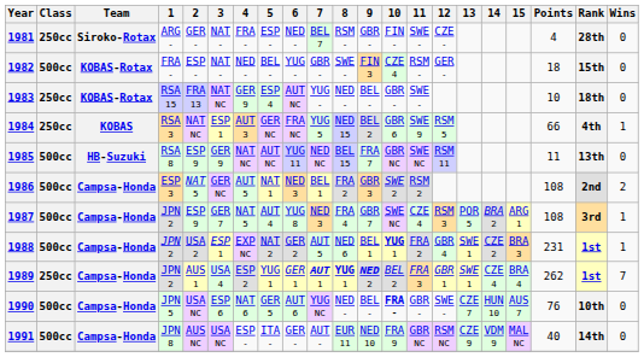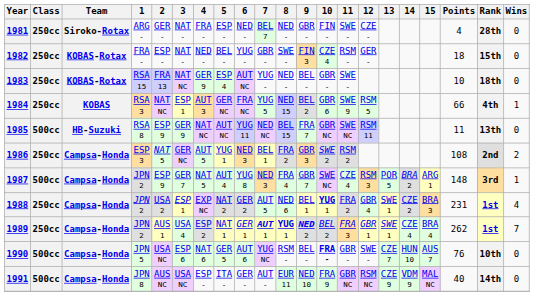 <table class="wikitable" style="text-align:center; font-size:95%">
 <tr>
 <th>Year</th>
 <th>Class</th>
 <th>Team</th>
 <th>1</th>
 <th>2</th>
 <th>3</th>
 <th>4</th>
 <th>5</th>
 <th>6</th>
 <th>7</th>
 <th>8</th>
 <th>9</th>
 <th>10</th>
 <th>11</th>
 <th>12</th>
 <th>13</th>
 <th>14</th>
 <th>15</th>
 <th>Points</th>
 <th>Rank</th>
 <th>Wins</th>
 </tr>
 <tr>
 <th><a href='#'>1981</a></th>
 <th>250cc</th>
 <th>Siroko-<a href='#'>Rotax</a></th>
 <td><a href='#'>ARG</a><br><small>-</small></td>
 <td><a href='#'>GER</a><br><small>-</small></td>
 <td><a href='#'>NAT</a><br><small>-</small></td>
 <td><a href='#'>FRA</a><br><small>-</small></td>
 <td><a href='#'>ESP</a><br><small>-</small></td>
 <td><a href='#'>NED</a><br><small>-</small></td>
 <td style="background:#DFFFDF;"><a href='#'>BEL</a><br><small>7</small></td>
-<td><a href='#'>RSM</a><br><small>-</small></td>
+<td><a href='#'>NED</a><br><small>-</small></td>
 <td><a href='#'>GBR</a><br><small>-</small></td>
 <td><a href='#'>FIN</a><br><small>-</small></td>
 <td><a href='#'>SWE</a><br><small>-</small></td>
 <td><a href='#'>CZE</a><br><small>-</small></td>
 <td></td>
 <td></td>
 <td></td>
 <td>4</td>
 <th>28th</th>
 <td>0</td>
 </tr>
 <tr>
 <th><a href='#'>1982</a></th>
-<th>500cc</th>
+<th>250cc</th>
 <th><a href='#'>KOBAS</a>-<a href='#'>Rotax</a></th>
 <td><a href='#'>FRA</a><br><small>-</small></td>
 <td><a href='#'>ESP</a><br><small>-</small></td>
 <td><a href='#'>NAT</a><br><small>-</small></td>
 <td><a href='#'>NED</a><br><small>-</small></td>
 <td><a href='#'>BEL</a><br><small>-</small></td>
 <td><a href='#'>YUG</a><br><small>-</small></td>
 <td><a href='#'>GBR</a><br><small>-</small></td>
 <td><a href='#'>SWE</a><br><small>-</small></td>
 <td style="background:#FFDF9F;"><a href='#'>FIN</a><br><small>3</small></td>
 <td style="background:#DFFFDF;"><a href='#'>CZE</a><br><small>4</small></td>
 <td><a href='#'>RSM</a><br><small>-</small></td>
 <td><a href='#'>GER</a><br><small>-</small></td>
 <td></td>
 <td></td>
 <td></td>
 <td>18</td>
 <th>15th</th>
 <td>0</td>
 </tr>
 <tr>
 <th><a href='#'>1983</a></th>
 <th>250cc</th>
 <th><a href='#'>KOBAS</a>-<a href='#'>Rotax</a></th>
 <td style="background:#CFCFFF;"><a href='#'>RSA</a><br><small>15</small></td>
 <td style="background:#CFCFFF;"><a href='#'>FRA</a><br><small>13</small></td>
 <td style="background:#EFCFFF;"><a href='#'>NAT</a><br><small>NC</small></td>
 <td style="background:#DFFFDF;"><a href='#'>GER</a><br><small>9</small></td>
 <td style="background:#DFFFDF;"><a href='#'>ESP</a><br><small>4</small></td>
 <td style="background:#EFCFFF;"><a href='#'>AUT</a><br><small>NC</small></td>
 <td><a href='#'>YUG</a><br><small>-</small></td>
 <td><a href='#'>NED</a><br><small>-</small></td>
 <td><a href='#'>BEL</a><br><small>-</small></td>
 <td><a href='#'>GBR</a><br><small>-</small></td>
 <td><a href='#'>SWE</a><br><small>-</small></td>
 <td></td>
 <td></td>
 <td></td>
 <td></td>
 <td>10</td>
 <th>18th</th>
 <td>0</td>
 </tr>
 <tr>
 <th><a href='#'>1984</a></th>
 <th>250cc</th>
 <th><a href='#'>KOBAS</a></th>
 <td style="background:#FFDF9F;"><a href='#'>RSA</a><br><small>3</small></td>
 <td style="background:#EFCFFF;"><a href='#'>NAT</a><br><small>NC</small></td>
 <td style="background:#FFFFBF;"><a href='#'>ESP</a><br><small>1</small></td>
 <td style="background:#FFDF9F;"><a href='#'>AUT</a><br><small>3</small></td>
 <td style="background:#EFCFFF;"><a href='#'>GER</a><br><small>NC</small></td>
 <td style="background:#EFCFFF;"><a href='#'>FRA</a><br><small>NC</small></td>
 <td style="background:#DFFFDF;"><a href='#'>YUG</a><br><small>5</small></td>
 <td style="background:#CFCFFF;"><a href='#'>NED</a><br><small>15</small></td>
 <td style="background:#DFDFDF;"><a href='#'>BEL</a><br><small>2</small></td>
 <td style="background:#DFFFDF;"><a href='#'>GBR</a><br><small>6</small></td>
 <td style="background:#DFFFDF;"><a href='#'>SWE</a><br><small>9</small></td>
 <td style="background:#DFFFDF;"><a href='#'>RSM</a><br><small>5</small></td>
 <td></td>
 <td></td>
 <td></td>
 <td>66</td>
 <th>4th</th>
 <td>1</td>
 </tr>
 <tr>
 <th><a href='#'>1985</a></th>
 <th>500cc</th>
 <th><a href='#'>HB</a>-<a href='#'>Suzuki</a></th>
 <td style="background:#DFFFDF;"><a href='#'>RSA</a><br><small>8</small></td>
 <td style="background:#DFFFDF;"><a href='#'>ESP</a><br><small>9</small></td>
 <td style="background:#DFFFDF;"><a href='#'>GER</a><br><small>9</small></td>
 <td style="background:#EFCFFF;"><a href='#'>NAT</a><br><small>NC</small></td>
 <td style="background:#EFCFFF;"><a href='#'>AUT</a><br><small>NC</small></td>
 <td style="background:#CFCFFF;"><a href='#'>YUG</a><br><small>11</small></td>
 <td style="background:#EFCFFF;"><a href='#'>NED</a><br><small>NC</small></td>
 <td style="background:#CFCFFF;"><a href='#'>BEL</a><br><small>15</small></td>
 <td style="background:#DFFFDF;"><a href='#'>FRA</a><br><small>7</small></td>
 <td style="background:#EFCFFF;"><a href='#'>GBR</a><br><small>NC</small></td>
 <td style="background:#EFCFFF;"><a href='#'>SWE</a><br><small>NC</small></td>
 <td style="background:#CFCFFF;"><a href='#'>RSM</a><br><small>11</small></td>
 <td></td>
 <td></td>
 <td></td>
 <td>11</td>
 <th>13th</th>
 <td>0</td>
 </tr>
 <tr>
 <th><a href='#'>1986</a></th>
-<th>500cc</th>
+<th>250cc</th>
 <th><a href='#'>Campsa</a>-<a href='#'>Honda</a></th>
 <td style="background:#FFDF9F;"><a href='#'>ESP</a><br><small>3</small></td>
 <td style="background:#DFFFDF;"><em><a href='#'>NAT</a></em><br><small>5</small></td>
 <td style="background:#EFCFFF;"><a href='#'>GER</a><br><small>NC</small></td>
 <td style="background:#DFFFDF;"><a href='#'>AUT</a><br><small>5</small></td>
-<td style="background:#FFFFBF;"><a href='#'>NAT</a><br><small>1</small></td>
+<td style="background:#FFFFBF;"><a href='#'>YUG</a><br><small>1</small></td>
 <td style="background:#FFDF9F;"><a href='#'>NED</a><br><small>3</small></td>
 <td style="background:#FFFFBF;"><a href='#'>BEL</a><br><small>1</small></td>
 <td style="background:#DFDFDF;"><a href='#'>FRA</a><br><small>2</small></td>
 <td style="background:#FFDF9F;"><a href='#'>GBR</a><br><small>3</small></td>
 <td style="background:#DFDFDF;"><em><a href='#'>SWE</a></em><br><small>2</small></td>
 <td style="background:#DFDFDF;"><a href='#'>RSM</a><br><small>2</small></td>
 <td></td>
 <td></td>
 <td></td>
 <td></td>
 <td>108</td>
 <td style="background:#DFDFDF;"><strong>2nd</strong></td>
 <td>2</td>
 </tr>
 <tr>
 <th><a href='#'>1987</a></th>
 <th>500cc</th>
 <th><a href='#'>Campsa</a>-<a href='#'>Honda</a></th>
 <td style="background:#DFDFDF;"><a href='#'>JPN</a><br><small>2</small></td>
 <td style="background:#DFFFDF;"><a href='#'>ESP</a><br><small>9</small></td>
 <td style="background:#DFFFDF;"><a href='#'>GER</a><br><small>7</small></td>
 <td style="background:#DFFFDF;"><a href='#'>NAT</a><br><small>5</small></td>
 <td style="background:#DFFFDF;"><a href='#'>AUT</a><br><small>4</small></td>
 <td style="background:#DFFFDF;"><a href='#'>YUG</a><br><small>8</small></td>
 <td style="background:#FFDF9F;"><a href='#'>NED</a><br><small>3</small></td>
 <td style="background:#DFFFDF;"><a href='#'>FRA</a><br><small>4</small></td>
 <td style="background:#DFFFDF;"><a href='#'>GBR</a><br><small>7</small></td>
 <td style="background:#EFCFFF;"><a href='#'>SWE</a><br><small>NC</small></td>
 <td style="background:#DFFFDF;"><a href='#'>CZE</a><br><small>4</small></td>
 <td style="background:#FFDF9F;"><a href='#'>RSM</a><br><small>3</small></td>
 <td style="background:#DFFFDF;"><a href='#'>POR</a><br><small>5</small></td>
 <td style="background:#DFDFDF;"><em><a href='#'>BRA</a></em><br><small>2</small></td>
 <td style="background:#FFFFBF;"><a href='#'>ARG</a><br><small>1</small></td>
-<td>108</td>
+<td>148</td>
 <td style="background:#FFDF9F;"><strong>3rd</strong></td>
 <td>1</td>
 </tr>
 <tr>
 <th><a href='#'>1988</a></th>
-<th>500cc</th>
+<th>250cc</th>
 <th><a href='#'>Campsa</a>-<a href='#'>Honda</a></th>
 <td style="background:#DFDFDF;"><em><a href='#'>JPN</a></em><br><small>2</small></td>
 <td style="background:#DFDFDF;"><a href='#'>USA</a><br><small>2</small></td>
 <td style="background:#FFFFBF;"><em><a href='#'>ESP</a></em><br><small>1</small></td>
 <td style="background:#EFCFFF;"><a href='#'>EXP</a><br><small>NC</small></td>
 <td style="background:#DFDFDF;"><a href='#'>NAT</a><br><small>2</small></td>
 <td style="background:#DFDFDF;"><a href='#'>GER</a><br><small>2</small></td>
 <td style="background:#DFFFDF;"><a href='#'>AUT</a><br><small>5</small></td>
 <td style="background:#DFFFDF;"><a href='#'>NED</a><br><small>6</small></td>
 <td style="background:#FFFFBF;"><a href='#'>BEL</a><br><small>1</small></td>
 <td style="background:#FFFFBF;"><strong><a href='#'>YUG</a></strong><br><small>1</small></td>
 <td style="background:#DFDFDF;"><a href='#'>FRA</a><br><small>2</small></td>
 <td style="background:#DFFFDF;"><a href='#'>GBR</a><br><small>4</small></td>
 <td style="background:#FFFFBF;"><a href='#'>SWE</a><br><small>1</small></td>
 <td style="background:#DFDFDF;"><a href='#'>CZE</a><br><small>2</small></td>
 <td style="background:#FFDF9F;"><a href='#'>BRA</a><br><small>3</small></td>
 <td>231</td>
 <td style="background:#FFFFBF;"><strong><a href='#'>1st</a></strong></td>
-<td>1</td>
+<td>4</td>
 </tr>
 <tr>
 <th><a href='#'>1989</a></th>
 <th>250cc</th>
 <th><a href='#'>Campsa</a>-<a href='#'>Honda</a></th>
 <td style="background:#DFDFDF;"><a href='#'>JPN</a><br><small>2</small></td>
 <td style="background:#FFFFBF;"><a href='#'>AUS</a><br><small>1</small></td>
 <td style="background:#DFFFDF;"><a href='#'>USA</a><br><small>4</small></td>
 <td style="background:#DFDFDF;"><a href='#'>ESP</a><br><small>2</small></td>
-<td style="background:#FFFFBF;"><a href='#'>YUG</a><br><small>1</small></td>
+<td style="background:#FFFFBF;"><a href='#'>NAT</a><br><small>1</small></td>
 <td style="background:#FFFFBF;"><em><a href='#'>GER</a></em><br><small>1</small></td>
 <td style="background:#FFFFBF;"><strong><em><a href='#'>AUT</a></em></strong><br><small>1</small></td>
 <td style="background:#FFFFBF;"><strong><a href='#'>YUG</a></strong><br><small>1</small></td>
 <td style="background:#DFDFDF;"><strong><em><a href='#'>NED</a></em></strong><br><small>2</small></td>
 <td style="background:#DFDFDF;"><em><a href='#'>BEL</a></em><br><small>2</small></td>
 <td style="background:#FFDF9F;"><em><a href='#'>FRA</a></em><br><small>3</small></td>
 <td style="background:#FFFFBF;"><em><a href='#'>GBR</a></em><br><small>1</small></td>
 <td style="background:#FFFFBF;"><em><a href='#'>SWE</a></em><br><small>1</small></td>
 <td style="background:#DFFFDF;"><a href='#'>CZE</a><br><small>4</small></td>
 <td style="background:#DFFFDF;"><a href='#'>BRA</a><br><small>4</small></td>
 <td>262</td>
 <td style="background:#FFFFBF;"><strong><a href='#'>1st</a></strong></td>
 <td>7</td>
 </tr>
 <tr>
 <th><a href='#'>1990</a></th>
 <th>500cc</th>
 <th><a href='#'>Campsa</a>-<a href='#'>Honda</a></th>
 <td style="background:#DFFFDF;"><a href='#'>JPN</a><br><small>5</small></td>
 <td style="background:#EFCFFF;"><a href='#'>USA</a><br><small>NC</small></td>
 <td style="background:#DFFFDF;"><a href='#'>ESP</a><br><small>6</small></td>
 <td style="background:#DFFFDF;"><a href='#'>NAT</a><br><small>6</small></td>
 <td style="background:#DFFFDF;"><a href='#'>GER</a><br><small>5</small></td>
 <td style="background:#DFFFDF;"><a href='#'>AUT</a><br><small>6</small></td>
 <td style="background:#EFCFFF;"><a href='#'>YUG</a><br><small>NC</small></td>
-<td><a href='#'>NED</a><br><small>-</small></td>
+<td><a href='#'>RSM</a><br><small>-</small></td>
 <td><a href='#'>BEL</a><br><small>-</small></td>
 <td><strong><a href='#'>FRA</a><br><small>-</small></strong></td>
 <td><a href='#'>GBR</a><br><small>-</small></td>
 <td><a href='#'>SWE</a><br><small>-</small></td>
 <td style="background:#DFFFDF;"><a href='#'>CZE</a><br><small>7</small></td>
 <td style="background:#DFFFDF;"><a href='#'>HUN</a><br><small>10</small></td>
 <td style="background:#DFFFDF;"><a href='#'>AUS</a><br><small>7</small></td>
 <td>76</td>
 <th>10th</th>
 <td>0</td>
 </tr>
 <tr>
 <th><a href='#'>1991</a></th>
 <th>500cc</th>
 <th><a href='#'>Campsa</a>-<a href='#'>Honda</a></th>
 <td style="background:#DFFFDF;"><a href='#'>JPN</a><br><small>8</small></td>
 <td style="background:#EFCFFF;"><a href='#'>AUS</a><br><small>NC</small></td>
 <td style="background:#EFCFFF;"><a href='#'>USA</a><br><small>NC</small></td>
 <td><a href='#'>ESP</a><br><small>-</small></td>
 <td><a href='#'>ITA</a><br><small>-</small></td>
 <td><a href='#'>GER</a><br><small>-</small></td>
 <td><a href='#'>AUT</a><br><small>-</small></td>
 <td style="background:#DFFFDF;"><a href='#'>EUR</a><br><small>11</small></td>
 <td style="background:#DFFFDF;"><a href='#'>NED</a><br><small>10</small></td>
 <td style="background:#DFFFDF;"><a href='#'>FRA</a><br><small>9</small></td>
 <td style="background:#EFCFFF;"><a href='#'>GBR</a><br><small>NC</small></td>
 <td style="background:#EFCFFF;"><a href='#'>RSM</a><br><small>NC</small></td>
 <td style="background:#DFFFDF;"><a href='#'>CZE</a><br><small>9</small></td>
 <td style="background:#DFFFDF;"><a href='#'>VDM</a><br><small>9</small></td>
 <td style="background:#EFCFFF;"><a href='#'>MAL</a><br><small>NC</small></td>
 <td>40</td>
 <th>14th</th>
 <td>0</td>
 </tr>
 <tr>
 </tr>
 </table>
